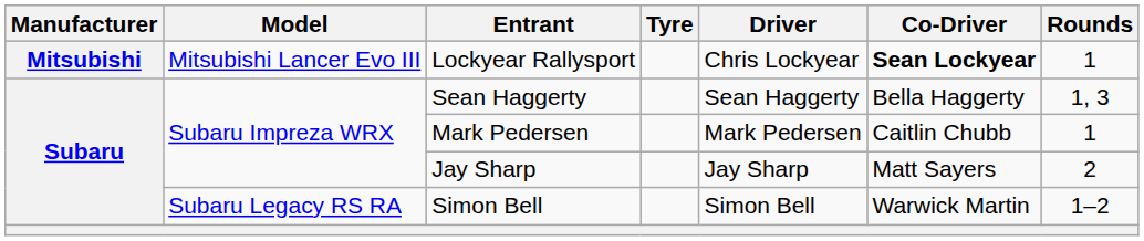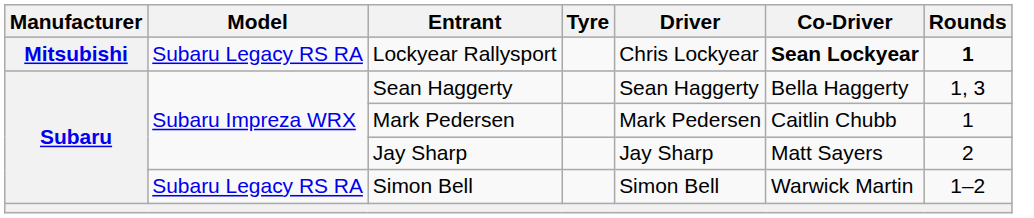 <table class="wikitable" style=font-size:85%;>
 <tr>
 <th>Manufacturer</th>
 <th>Model</th>
 <th>Entrant</th>
 <th>Tyre</th>
 <th>Driver</th>
 <th>Co-Driver</th>
 <th>Rounds</th>
 </tr>
 <tr>
 <th rowspan=1><a href='#'>Mitsubishi</a></th>
-<td rowspan=1><a href='#'>Mitsubishi Lancer Evo III</a></td>
+<td rowspan=1><a href='#'>Subaru Legacy RS RA</a></td>
 <td> Lockyear Rallysport</td>
 <td align=center></td>
 <td> Chris Lockyear</td>
 <td><strong> Sean Lockyear</strong></td>
-<td align=center>1</td>
+<td align=center><strong>1</strong></td>
 </tr>
 <tr>
 <th rowspan=4><a href='#'>Subaru</a></th>
 <td rowspan=3><a href='#'>Subaru Impreza WRX</a></td>
 <td> Sean Haggerty</td>
 <td align=center></td>
 <td> Sean Haggerty</td>
 <td> Bella Haggerty</td>
 <td align=center>1, 3</td>
 </tr>
 <tr>
 <td> Mark Pedersen</td>
 <td align=center></td>
 <td> Mark Pedersen</td>
 <td> Caitlin Chubb</td>
 <td align=center>1</td>
 </tr>
 <tr>
 <td> Jay Sharp</td>
 <td align=center></td>
 <td> Jay Sharp</td>
 <td> Matt Sayers</td>
 <td align=center>2</td>
 </tr>
 <tr>
 <td rowspan=1><a href='#'>Subaru Legacy RS RA</a></td>
 <td> Simon Bell</td>
 <td align=center></td>
 <td> Simon Bell</td>
 <td> Warwick Martin</td>
 <td align=center>1–2</td>
 </tr>
 <tr>
 <th colspan=7></th>
 </tr>
 </table>
